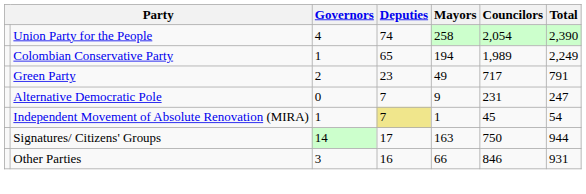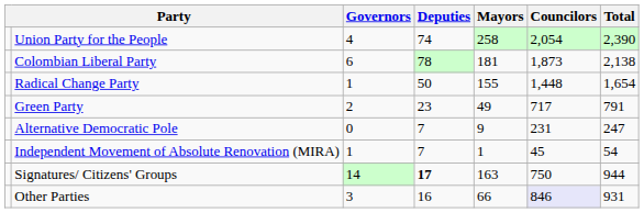 <table class="wikitable">
 <tr>
 <th colspan="2">Party</th>
 <th><a href='#'>Governors</a></th>
 <th><a href='#'>Deputies</a></th>
 <th>Mayors</th>
 <th>Councilors</th>
 <th>Total</th>
 </tr>
 <tr>
 <td></td>
 <td><a href='#'>Union Party for the People</a></td>
 <td>4</td>
 <td>74</td>
 <td style="background: #CCFFCC;">258</td>
 <td style="background: #CCFFCC;">2,054</td>
 <td style="background: #CCFFCC;">2,390</td>
 </tr>
 <tr>
 <td></td>
-<td><a href='#'>Colombian Conservative Party</a></td>
+<td><a href='#'>Colombian Liberal Party</a></td>
+<td>6</td>
+<td style="background: #CCFFCC;">78</td>
+<td>181</td>
+<td>1,873</td>
+<td>2,138</td>
+</tr>
+<tr>
+<td></td>
+<td><a href='#'>Radical Change Party</a></td>
 <td>1</td>
-<td>65</td>
-<td>194</td>
-<td>1,989</td>
-<td>2,249</td>
+<td>50</td>
+<td>155</td>
+<td>1,448</td>
+<td>1,654</td>
 </tr>
 <tr>
 <td></td>
 <td><a href='#'>Green Party</a></td>
 <td>2</td>
 <td>23</td>
 <td>49</td>
 <td>717</td>
 <td>791</td>
 </tr>
 <tr>
 <td></td>
 <td><a href='#'>Alternative Democratic Pole</a></td>
 <td>0</td>
 <td>7</td>
 <td>9</td>
 <td>231</td>
 <td>247</td>
 </tr>
 <tr>
 <td></td>
 <td><a href='#'>Independent Movement of Absolute Renovation</a> (MIRA)</td>
 <td>1</td>
-<td style="background: khaki;">7</td>
+<td>7</td>
 <td>1</td>
 <td>45</td>
 <td>54</td>
 </tr>
 <tr>
 <td></td>
 <td>Signatures/ Citizens' Groups</td>
 <td style="background: #CCFFCC;">14</td>
-<td>17</td>
+<td><strong>17</strong></td>
 <td>163</td>
 <td>750</td>
 <td>944</td>
 </tr>
 <tr>
 <td></td>
 <td>Other Parties</td>
 <td>3</td>
 <td>16</td>
 <td>66</td>
-<td>846</td>
+<td style="background: lavender;">846</td>
 <td>931</td>
 </tr>
 </table>
